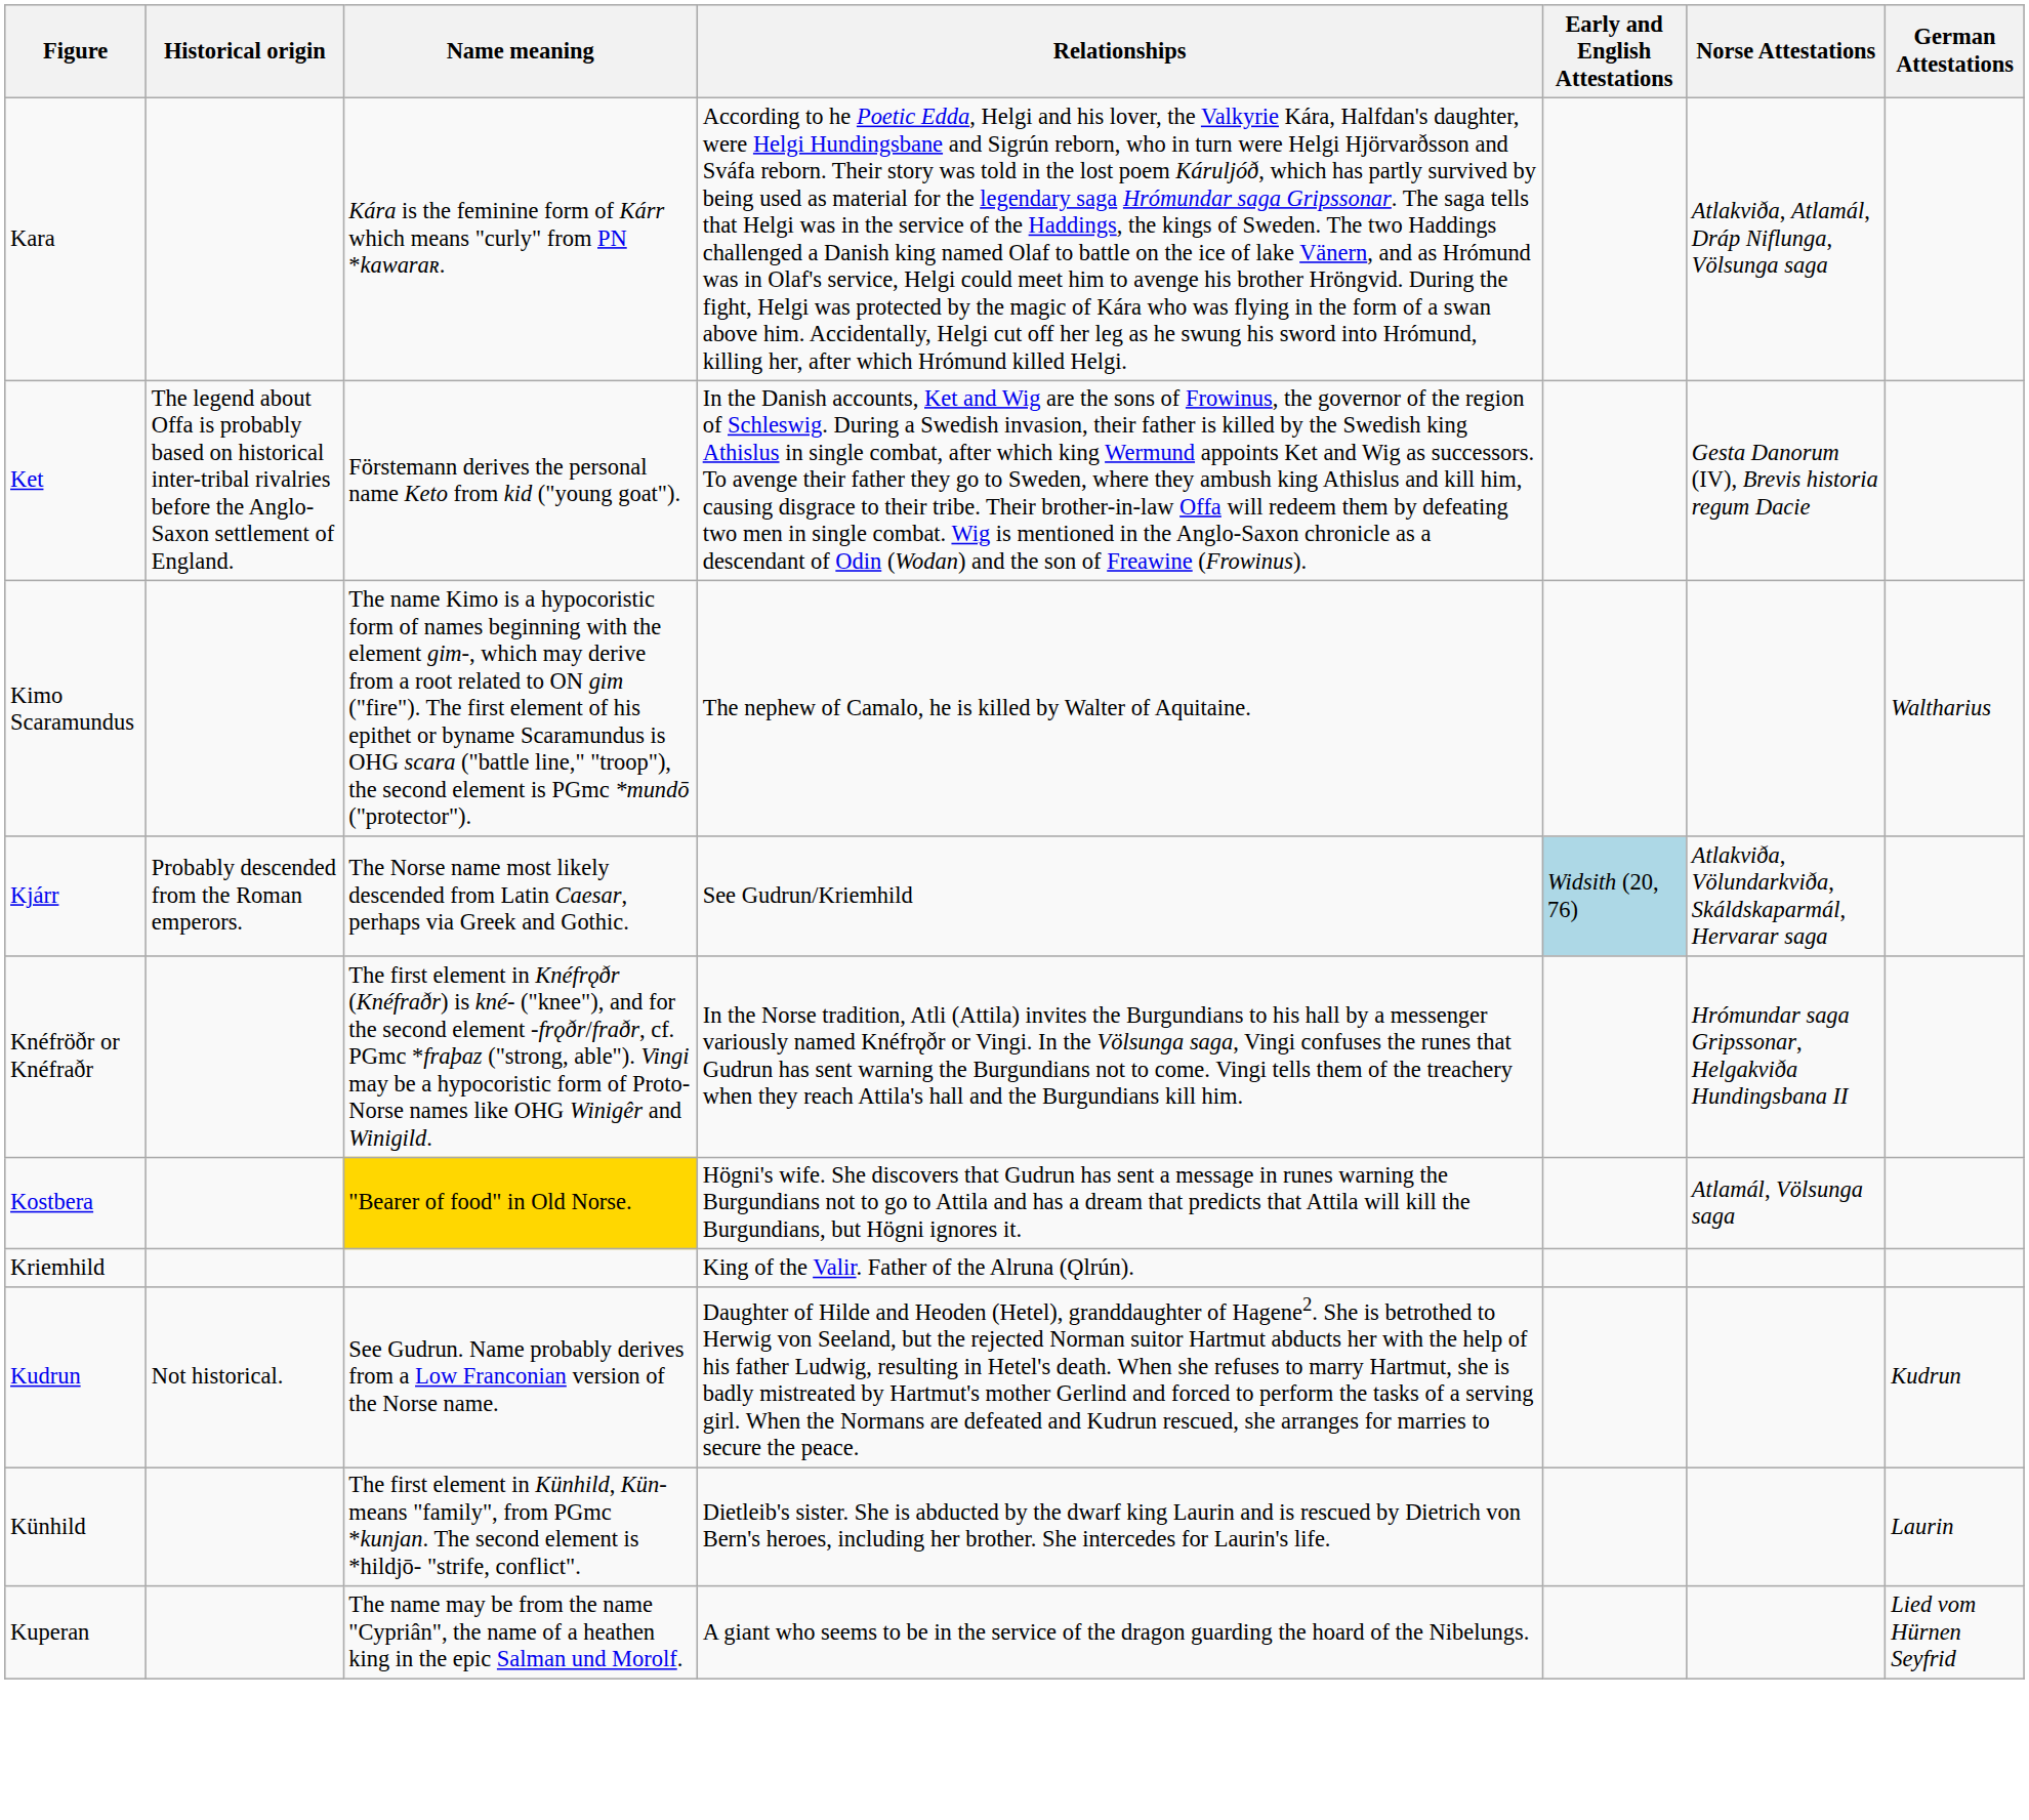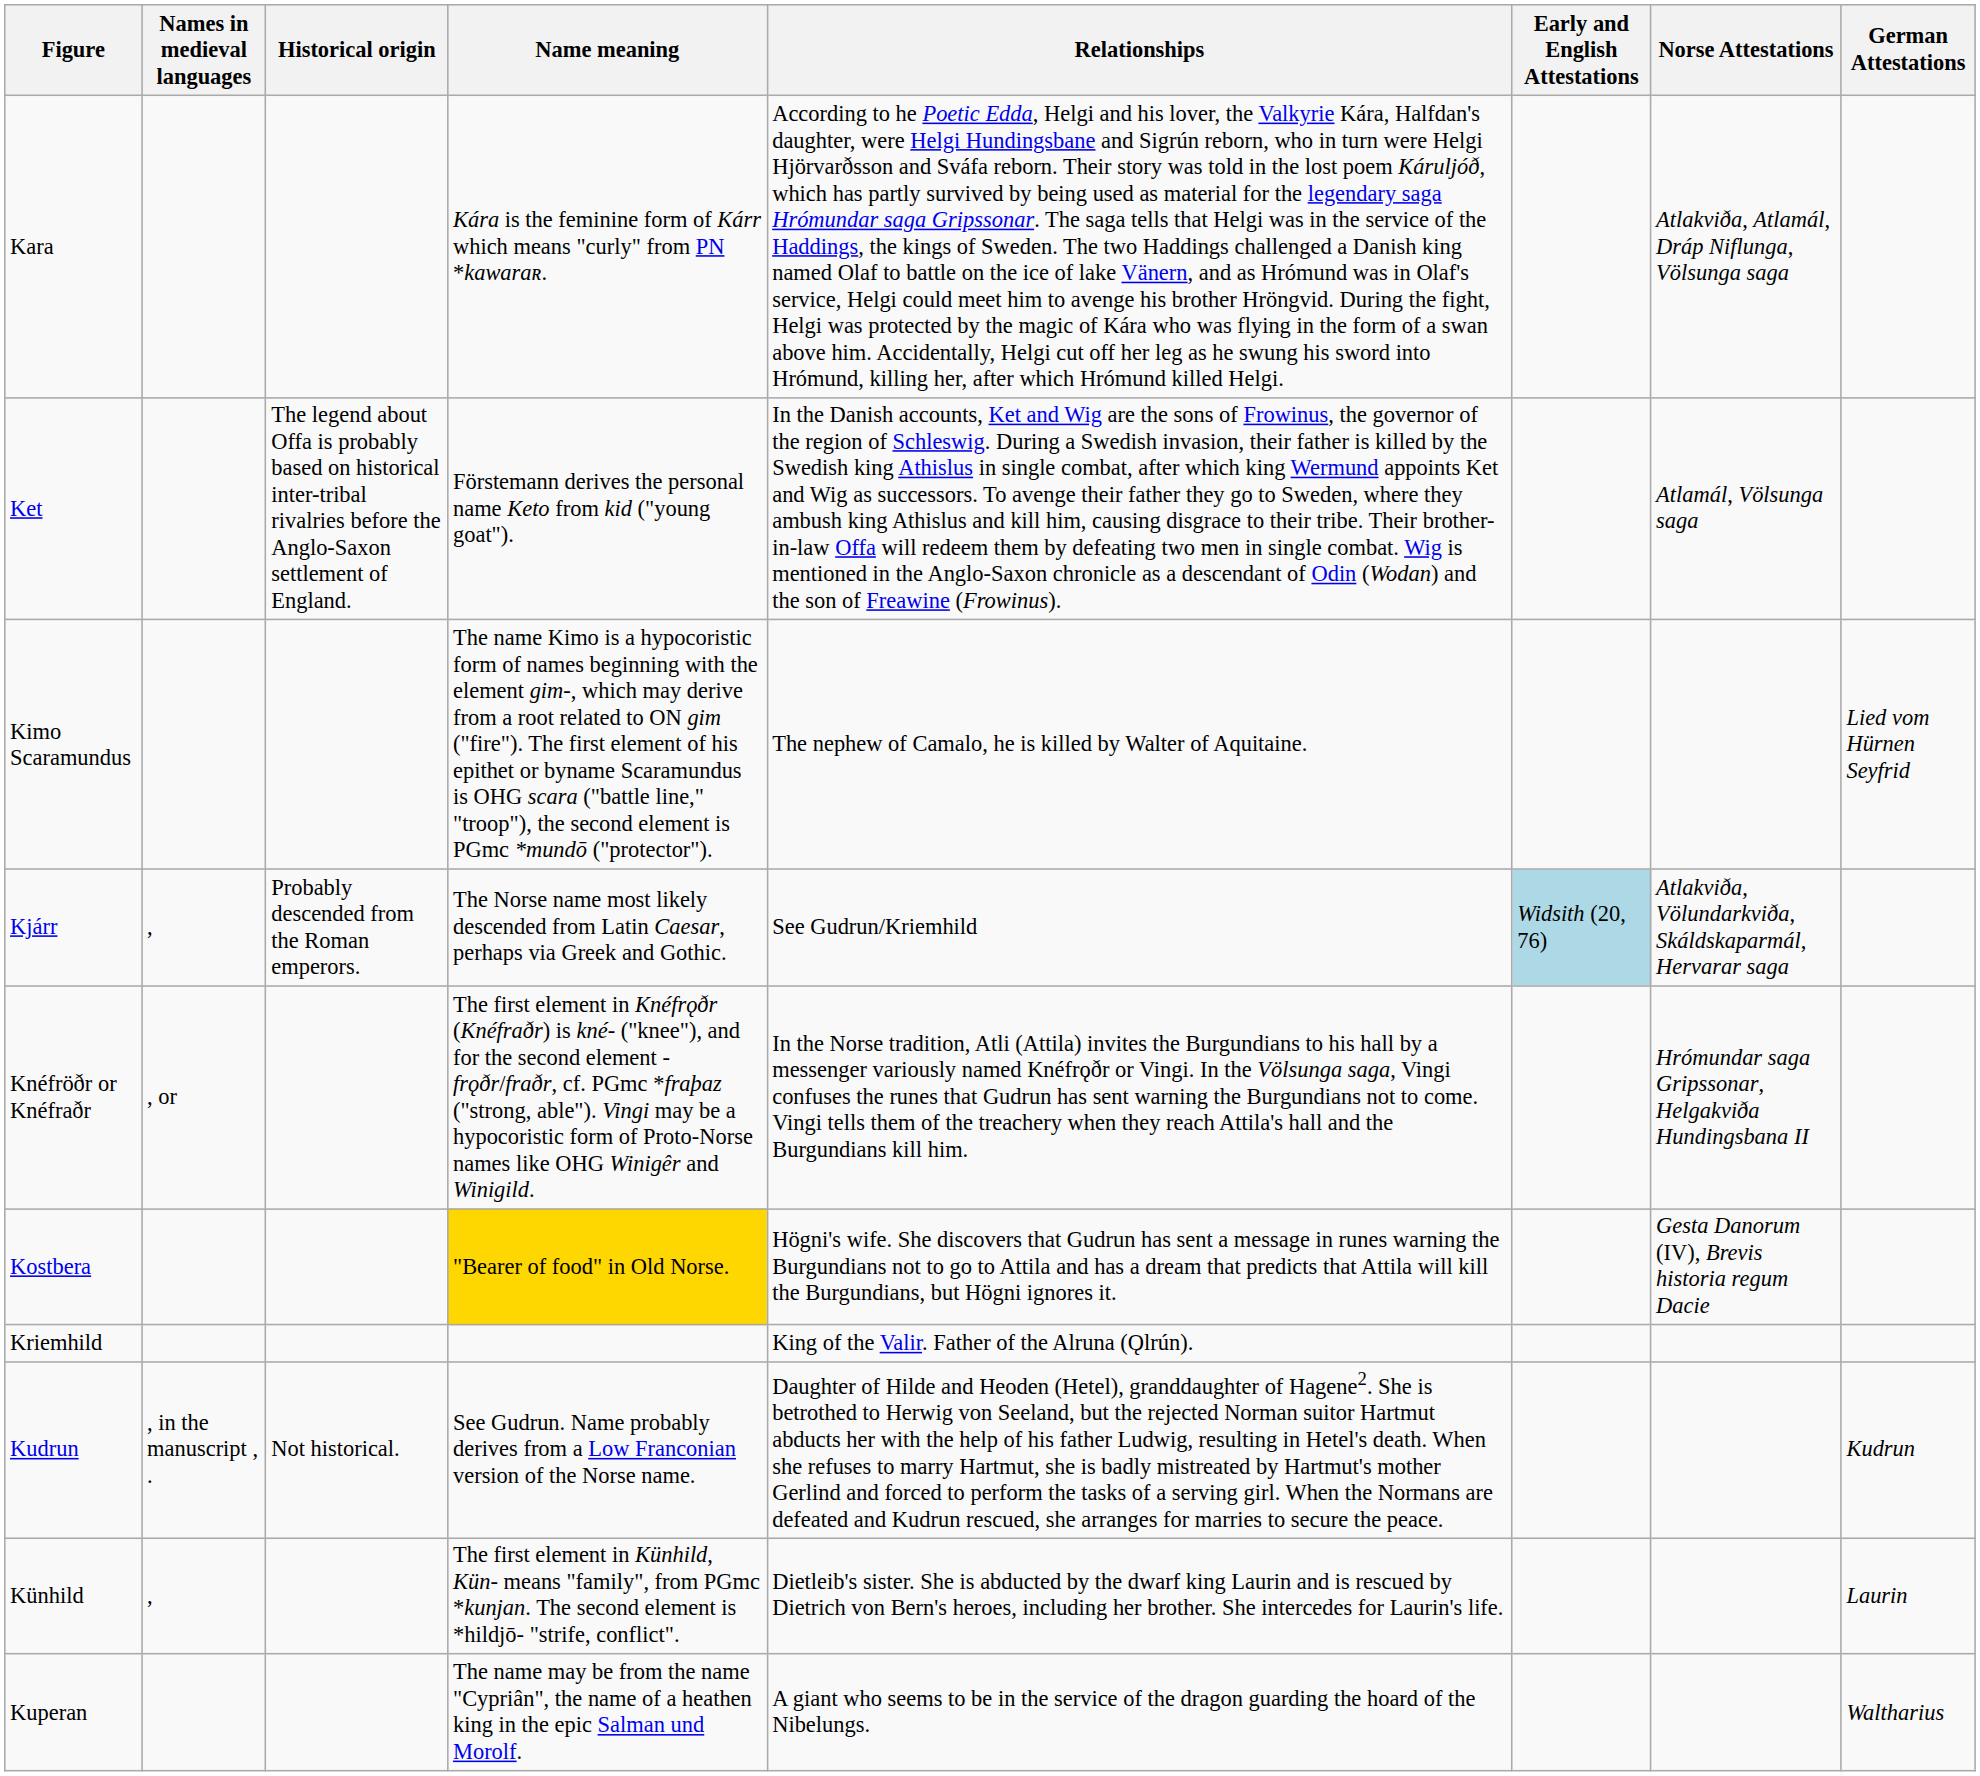 <table class="wikitable sortable" style="font-size: 90%; width: 100%">
 <tr>
 <th>Figure</th>
+<th>Names in medieval languages</th>
 <th>Historical origin</th>
 <th>Name meaning</th>
 <th>Relationships</th>
 <th>Early and English Attestations</th>
 <th>Norse Attestations</th>
 <th>German Attestations</th>
 </tr>
 <tr>
 <td>Kara</td>
 <td></td>
+<td></td>
 <td><em>Kára</em> is the feminine form of <em>Kárr</em> which means "curly" from <a href='#'>PN</a> *<em>kawaraʀ</em>.</td>
 <td>According to he <em><a href='#'>Poetic Edda</a></em>, Helgi and his lover, the <a href='#'>Valkyrie</a> Kára, Halfdan's daughter, were <a href='#'>Helgi Hundingsbane</a> and Sigrún reborn, who in turn were Helgi Hjörvarðsson and Sváfa reborn. Their story was told in the lost poem <em>Káruljóð</em>, which has partly survived by being used as material for the <a href='#'>legendary saga</a> <em><a href='#'>Hrómundar saga Gripssonar</a></em>. The saga tells that  Helgi was in the service of the <a href='#'>Haddings</a>, the kings of Sweden. The two Haddings challenged a Danish king named Olaf to battle on the ice of lake <a href='#'>Vänern</a>, and as Hrómund was in Olaf's service, Helgi could meet him to avenge his brother Hröngvid. During the fight, Helgi was protected by the magic of Kára who was flying in the form of a swan above him. Accidentally, Helgi cut off her leg as he swung his sword into Hrómund, killing her, after which Hrómund killed Helgi.</td>
 <td></td>
 <td><em>Atlakviða</em>, <em>Atlamál</em>, <em>Dráp Niflunga</em>, <em>Völsunga saga</em></td>
 <td></td>
 </tr>
 <tr>
 <td><a href='#'>Ket</a></td>
+<td></td>
 <td>The legend about Offa is probably based on historical inter-tribal rivalries before the Anglo-Saxon settlement of England.</td>
 <td>Förstemann derives the personal name <em>Keto</em> from <em>kid</em> ("young goat").</td>
 <td>In the Danish accounts, <a href='#'>Ket and Wig</a> are the sons of <a href='#'>Frowinus</a>, the governor of the region of <a href='#'>Schleswig</a>. During a Swedish invasion, their father is killed by the Swedish king <a href='#'>Athislus</a> in single combat, after which king <a href='#'>Wermund</a> appoints Ket and Wig as successors. To avenge their father they go to Sweden, where they ambush king Athislus and kill him, causing disgrace to their tribe. Their brother-in-law <a href='#'>Offa</a> will redeem them by defeating two men in single combat. <a href='#'>Wig</a> is mentioned in the Anglo-Saxon chronicle as a descendant of <a href='#'>Odin</a> (<em>Wodan</em>) and the son of <a href='#'>Freawine</a> (<em>Frowinus</em>).</td>
 <td></td>
-<td><em>Gesta Danorum</em> (IV), <em>Brevis historia regum Dacie</em></td>
+<td><em>Atlamál</em>, <em>Völsunga saga</em></td>
 <td></td>
 </tr>
 <tr>
 <td>Kimo Scaramundus</td>
 <td></td>
+<td></td>
 <td>The name Kimo is a hypocoristic form of names beginning with the element <em>gim-</em>, which may derive from a root related to ON <em>gim</em> ("fire"). The first element of his epithet or byname Scaramundus is OHG <em>scara</em> ("battle line," "troop"), the second element is PGmc <em>*mundō</em> ("protector").</td>
 <td>The nephew of Camalo, he is killed by Walter of Aquitaine.</td>
 <td></td>
 <td></td>
-<td><em>Waltharius</em></td>
+<td><em>Lied vom Hürnen Seyfrid</em></td>
 </tr>
 <tr>
 <td><a href='#'>Kjárr</a></td>
+<td>, </td>
 <td>Probably descended from the Roman emperors.</td>
 <td>The Norse name most likely descended from Latin <em>Caesar</em>, perhaps via Greek and Gothic.</td>
 <td>See Gudrun/Kriemhild</td>
 <td style="background: lightblue;"><em>Widsith</em> (20, 76)</td>
 <td><em>Atlakviða</em>, <em>Völundarkviða</em>, <em>Skáldskaparmál</em>, <em>Hervarar saga</em></td>
 <td></td>
 </tr>
 <tr>
 <td>Knéfröðr or Knéfraðr</td>
+<td>,  or </td>
 <td></td>
 <td>The first element in <em>Knéfrǫðr</em> (<em>Knéfraðr</em>) is <em>kné</em>- ("knee"), and for the second element -<em>frǫðr</em>/<em>fraðr</em>, cf. PGmc *<em>fraþaz</em> ("strong, able"). <em>Vingi</em> may be a hypocoristic form of Proto-Norse names like OHG <em>Winigêr</em> and <em>Winigild</em>.</td>
 <td>In the Norse tradition, Atli (Attila) invites the Burgundians to his hall by a messenger variously named Knéfrǫðr or Vingi. In the <em>Völsunga saga</em>, Vingi confuses the runes that Gudrun has sent warning the Burgundians not to come. Vingi tells them of the treachery when they reach Attila's hall and the Burgundians kill him.</td>
 <td></td>
 <td><em>Hrómundar saga Gripssonar</em>, <em>Helgakviða Hundingsbana II</em></td>
 <td></td>
 </tr>
 <tr>
 <td><a href='#'>Kostbera</a></td>
 <td></td>
+<td></td>
 <td style="background: gold;">"Bearer of food" in Old Norse.</td>
 <td>Högni's wife. She discovers that Gudrun has sent a message in runes warning the Burgundians not to go to Attila and has a dream that predicts that Attila will kill the Burgundians, but Högni ignores it.</td>
 <td></td>
-<td><em>Atlamál</em>, <em>Völsunga saga</em></td>
+<td><em>Gesta Danorum</em> (IV), <em>Brevis historia regum Dacie</em></td>
 <td></td>
 </tr>
 <tr>
 <td>Kriemhild</td>
+<td></td>
 <td></td>
 <td></td>
 <td>King of the <a href='#'>Valir</a>. Father of the Alruna (Ǫlrún).</td>
 <td></td>
 <td></td>
 <td></td>
 </tr>
 <tr>
 <td><a href='#'>Kudrun</a></td>
+<td>, in the manuscript , .</td>
 <td>Not historical.</td>
 <td>See Gudrun. Name probably derives from a <a href='#'>Low Franconian</a> version of the Norse name.</td>
 <td>Daughter of Hilde and Heoden (Hetel), granddaughter of Hagene<sup>2</sup>. She is betrothed to Herwig von Seeland, but the rejected Norman suitor Hartmut abducts her with the help of his father Ludwig, resulting in Hetel's death. When she refuses to marry Hartmut, she is badly mistreated by Hartmut's mother Gerlind and forced to perform the tasks of a serving girl. When the Normans are defeated and Kudrun rescued, she arranges for marries to secure the peace.</td>
 <td></td>
 <td></td>
 <td><em>Kudrun</em></td>
 </tr>
 <tr>
 <td>Künhild</td>
+<td>, </td>
 <td></td>
 <td>The first element in <em>Künhild</em>, <em>Kün</em>- means "family", from PGmc *<em>kunjan</em>. The second element is *hildjō- "strife, conflict".</td>
 <td>Dietleib's sister. She is abducted by the dwarf king Laurin and is rescued by Dietrich von Bern's heroes, including her brother. She intercedes for Laurin's life.</td>
 <td></td>
 <td></td>
 <td><em>Laurin</em></td>
 </tr>
 <tr>
 <td>Kuperan</td>
 <td></td>
+<td></td>
 <td>The name may be from the name "Cypriân", the name of a heathen king in the epic <a href='#'>Salman und Morolf</a>.</td>
 <td>A giant who seems to be in the service of the dragon guarding the hoard of the Nibelungs.</td>
 <td></td>
 <td></td>
-<td><em>Lied vom Hürnen Seyfrid</em></td>
+<td><em>Waltharius</em></td>
 </tr>
 </table>
